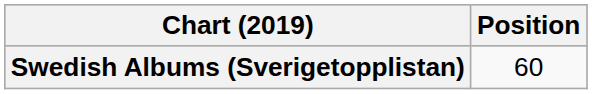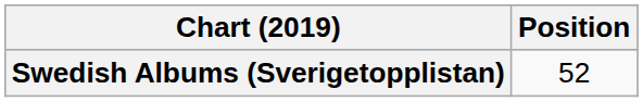 <table class="wikitable plainrowheaders" style="text-align:center">
 <tr>
 <th scope="col">Chart (2019)</th>
 <th scope="col">Position</th>
 </tr>
 <tr>
 <th scope="row">Swedish Albums (Sverigetopplistan)</th>
-<td>60</td>
+<td>52</td>
 </tr>
 </table>
